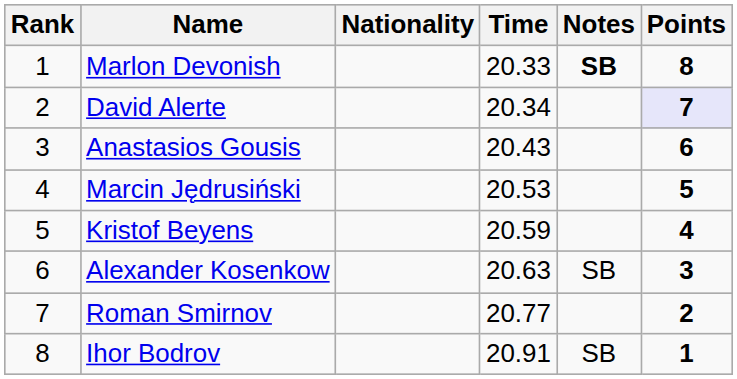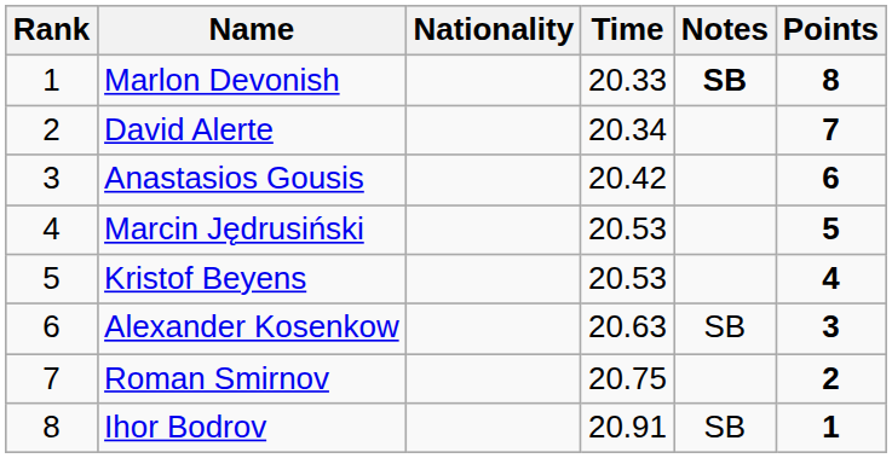 <table class="wikitable sortable" style="text-align:center">
 <tr>
 <th>Rank</th>
 <th>Name</th>
 <th>Nationality</th>
 <th>Time</th>
 <th>Notes</th>
 <th>Points</th>
 </tr>
 <tr>
 <td>1</td>
 <td align=left><a href='#'>Marlon Devonish</a></td>
 <td align=left></td>
 <td>20.33</td>
 <td><strong>SB</strong></td>
 <td><strong>8</strong></td>
 </tr>
 <tr>
 <td>2</td>
 <td align=left><a href='#'>David Alerte</a></td>
 <td align=left></td>
 <td>20.34</td>
 <td></td>
-<td style="background: lavender;"><strong>7</strong></td>
+<td><strong>7</strong></td>
 </tr>
 <tr>
 <td>3</td>
 <td align=left><a href='#'>Anastasios Gousis</a></td>
 <td align=left></td>
-<td>20.43</td>
+<td>20.42</td>
 <td></td>
 <td><strong>6</strong></td>
 </tr>
 <tr>
 <td>4</td>
 <td align=left><a href='#'>Marcin Jędrusiński</a></td>
 <td align=left></td>
 <td>20.53</td>
 <td></td>
 <td><strong>5</strong></td>
 </tr>
 <tr>
 <td>5</td>
 <td align=left><a href='#'>Kristof Beyens</a></td>
 <td align=left></td>
-<td>20.59</td>
+<td>20.53</td>
 <td></td>
 <td><strong>4</strong></td>
 </tr>
 <tr>
 <td>6</td>
 <td align=left><a href='#'>Alexander Kosenkow</a></td>
 <td align=left></td>
 <td>20.63</td>
 <td>SB</td>
 <td><strong>3</strong></td>
 </tr>
 <tr>
 <td>7</td>
 <td align=left><a href='#'>Roman Smirnov</a></td>
 <td align=left></td>
-<td>20.77</td>
+<td>20.75</td>
 <td></td>
 <td><strong>2</strong></td>
 </tr>
 <tr>
 <td>8</td>
 <td align=left><a href='#'>Ihor Bodrov</a></td>
 <td align=left></td>
 <td>20.91</td>
 <td>SB</td>
 <td><strong>1</strong></td>
 </tr>
 </table>
